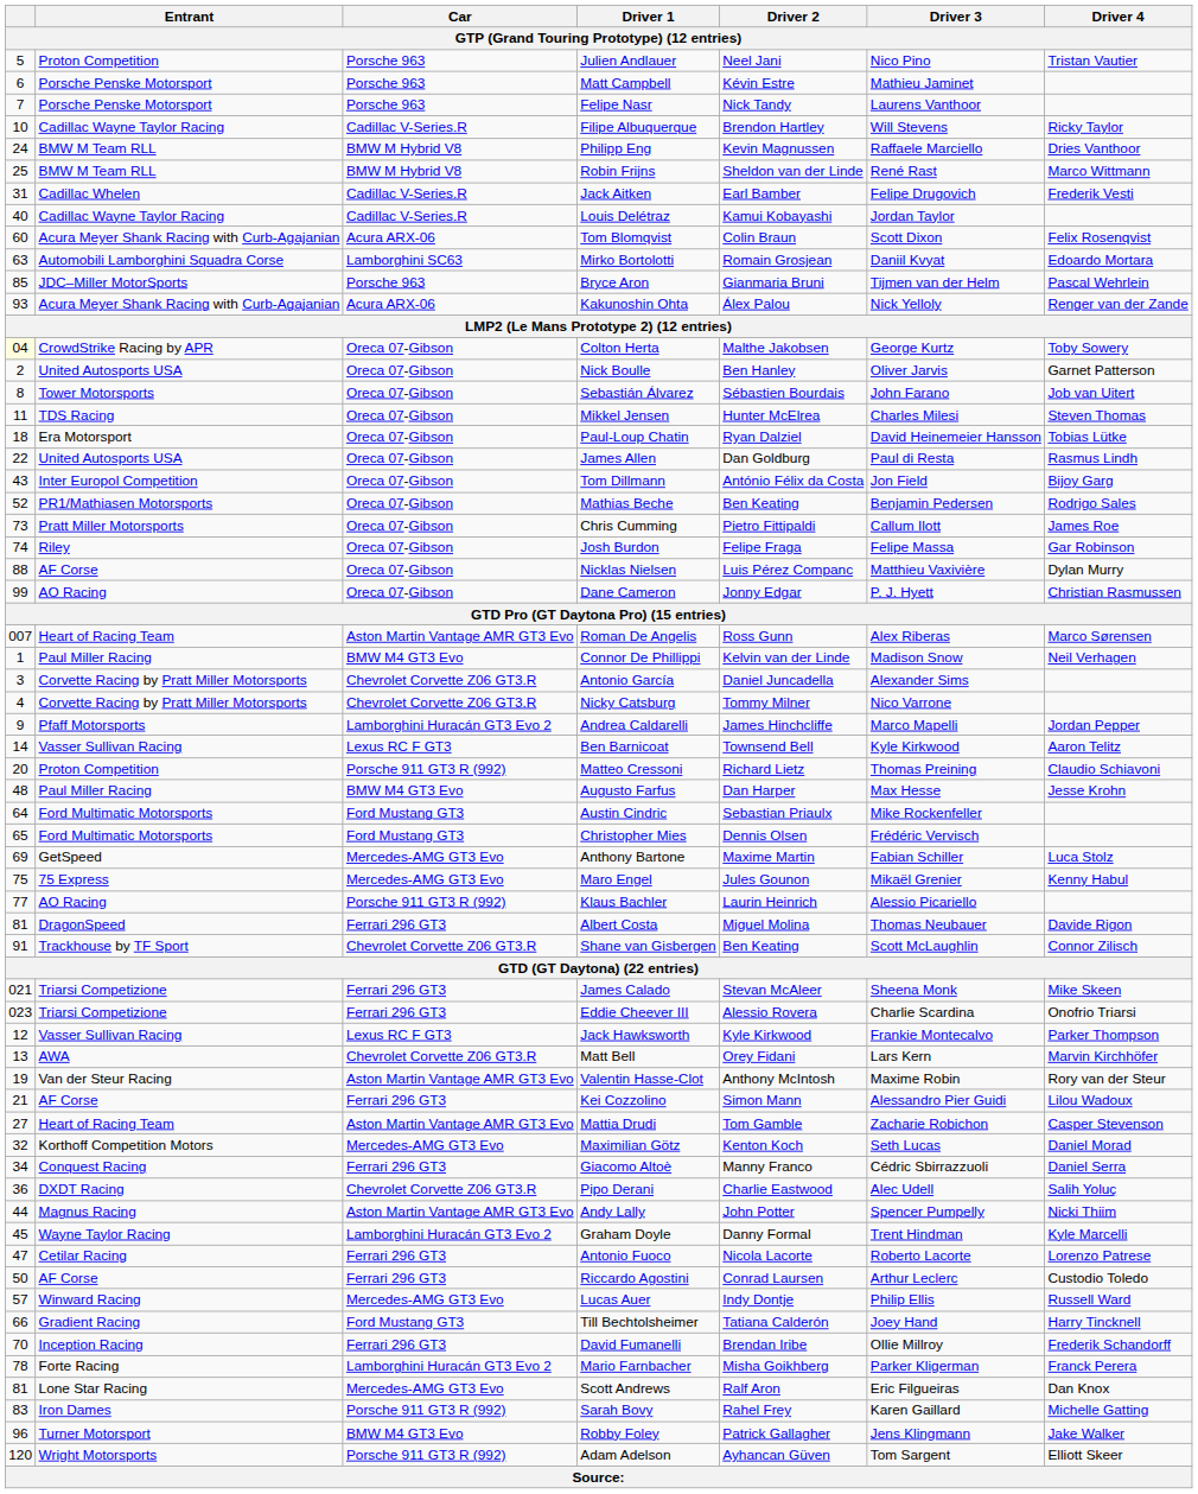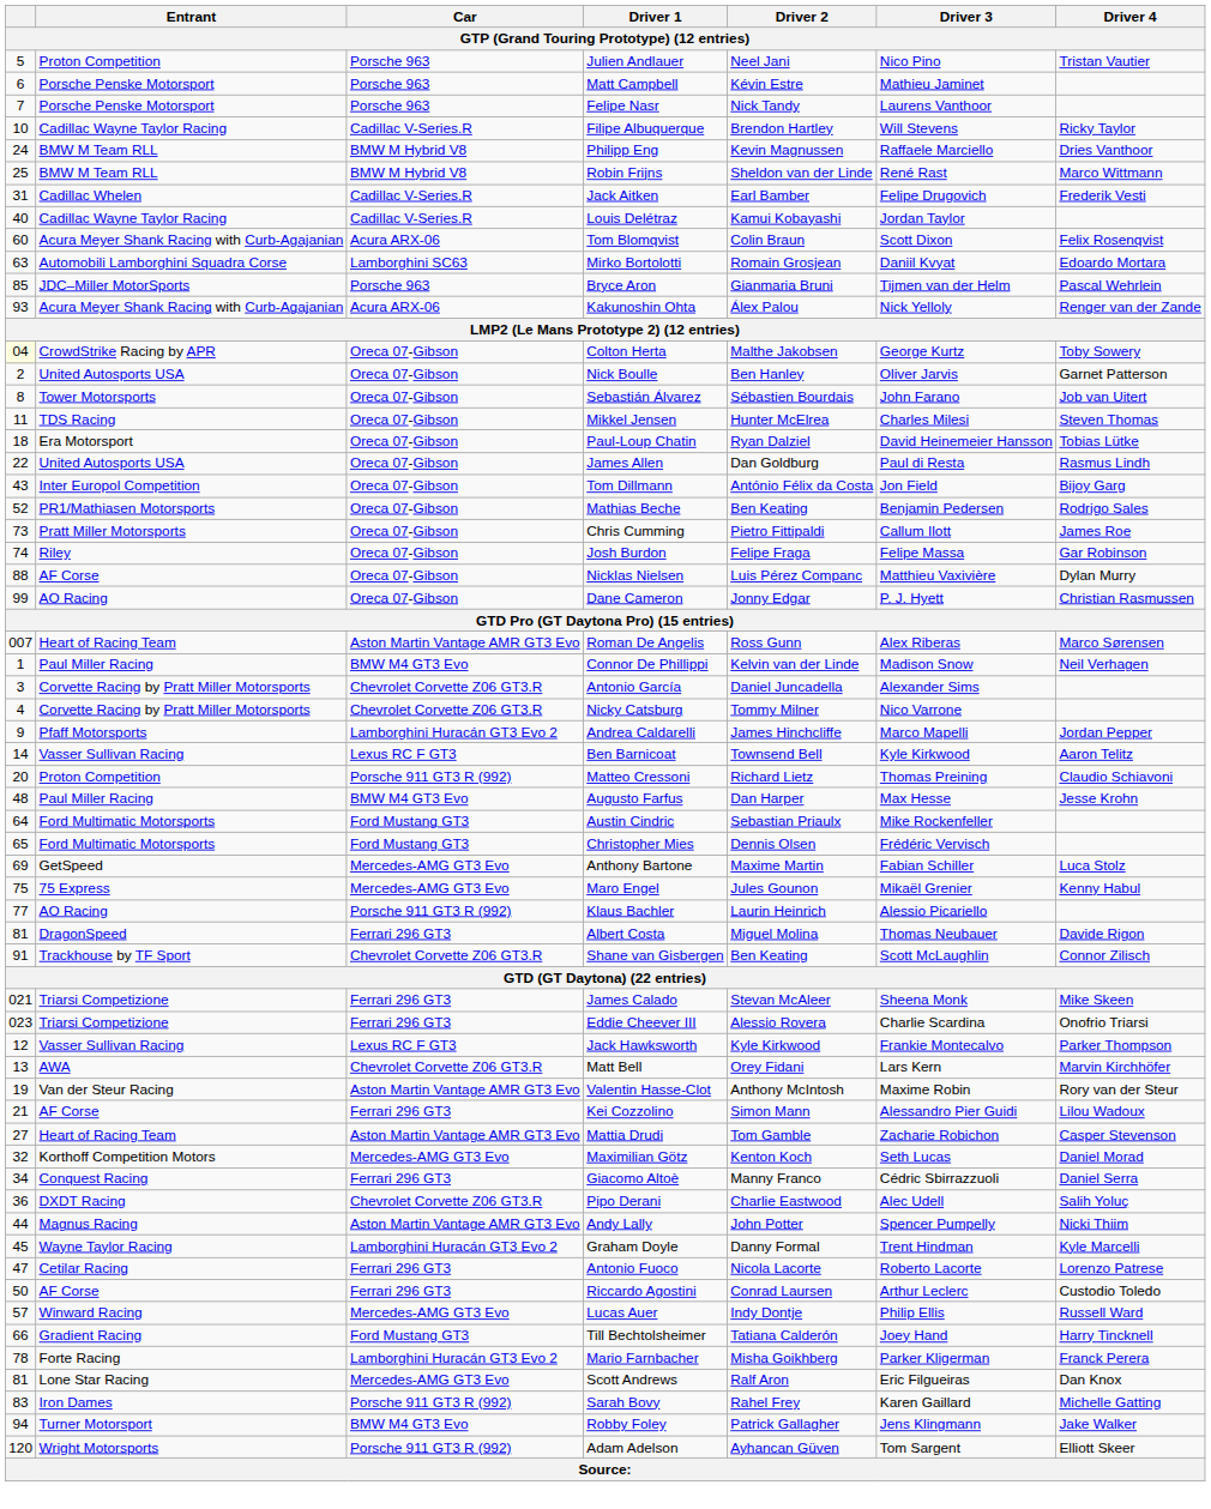 <table class="wikitable" style="font-size: 85%">
 <tr>
 <th></th>
 <th>Entrant</th>
 <th>Car</th>
 <th>Driver 1</th>
 <th>Driver 2</th>
 <th>Driver 3</th>
 <th>Driver 4</th>
 </tr>
 <tr>
 <th colspan="7">GTP (Grand Touring Prototype) (12 entries)</th>
 </tr>
 <tr>
 <td align="center">5</td>
 <td> <a href='#'>Proton Competition</a></td>
 <td><a href='#'>Porsche 963</a></td>
 <td> <a href='#'>Julien Andlauer</a></td>
 <td> <a href='#'>Neel Jani</a></td>
 <td> <a href='#'>Nico Pino</a></td>
 <td> <a href='#'>Tristan Vautier</a></td>
 </tr>
 <tr>
 <td align="center">6</td>
 <td> <a href='#'>Porsche Penske Motorsport</a></td>
 <td><a href='#'>Porsche 963</a></td>
 <td> <a href='#'>Matt Campbell</a></td>
 <td> <a href='#'>Kévin Estre</a></td>
 <td> <a href='#'>Mathieu Jaminet</a></td>
 <td></td>
 </tr>
 <tr>
 <td align="center">7</td>
 <td> <a href='#'>Porsche Penske Motorsport</a></td>
 <td><a href='#'>Porsche 963</a></td>
 <td> <a href='#'>Felipe Nasr</a></td>
 <td> <a href='#'>Nick Tandy</a></td>
 <td> <a href='#'>Laurens Vanthoor</a></td>
 <td></td>
 </tr>
 <tr>
 <td align="center">10</td>
 <td> <a href='#'>Cadillac Wayne Taylor Racing</a></td>
 <td><a href='#'>Cadillac V-Series.R</a></td>
 <td> <a href='#'>Filipe Albuquerque</a></td>
 <td> <a href='#'>Brendon Hartley</a></td>
 <td> <a href='#'>Will Stevens</a></td>
 <td> <a href='#'>Ricky Taylor</a></td>
 </tr>
 <tr>
 <td align="center">24</td>
 <td> <a href='#'>BMW M Team RLL</a></td>
 <td><a href='#'>BMW M Hybrid V8</a></td>
 <td> <a href='#'>Philipp Eng</a></td>
 <td> <a href='#'>Kevin Magnussen</a></td>
 <td> <a href='#'>Raffaele Marciello</a></td>
 <td> <a href='#'>Dries Vanthoor</a></td>
 </tr>
 <tr>
 <td align="center">25</td>
 <td> <a href='#'>BMW M Team RLL</a></td>
 <td><a href='#'>BMW M Hybrid V8</a></td>
 <td> <a href='#'>Robin Frijns</a></td>
 <td> <a href='#'>Sheldon van der Linde</a></td>
 <td> <a href='#'>René Rast</a></td>
 <td> <a href='#'>Marco Wittmann</a></td>
 </tr>
 <tr>
 <td align="center">31</td>
 <td> <a href='#'>Cadillac Whelen</a></td>
 <td><a href='#'>Cadillac V-Series.R</a></td>
 <td> <a href='#'>Jack Aitken</a></td>
 <td> <a href='#'>Earl Bamber</a></td>
 <td> <a href='#'>Felipe Drugovich</a></td>
 <td> <a href='#'>Frederik Vesti</a></td>
 </tr>
 <tr>
 <td align="center">40</td>
 <td> <a href='#'>Cadillac Wayne Taylor Racing</a></td>
 <td><a href='#'>Cadillac V-Series.R</a></td>
 <td> <a href='#'>Louis Delétraz</a></td>
 <td> <a href='#'>Kamui Kobayashi</a></td>
 <td> <a href='#'>Jordan Taylor</a></td>
 <td></td>
 </tr>
 <tr>
 <td align="center">60</td>
 <td nowrap> <a href='#'>Acura Meyer Shank Racing</a> with <a href='#'>Curb-Agajanian</a></td>
 <td><a href='#'>Acura ARX-06</a></td>
 <td> <a href='#'>Tom Blomqvist</a></td>
 <td> <a href='#'>Colin Braun</a></td>
 <td> <a href='#'>Scott Dixon</a></td>
 <td> <a href='#'>Felix Rosenqvist</a></td>
 </tr>
 <tr>
 <td align="center">63</td>
 <td> <a href='#'>Automobili Lamborghini Squadra Corse</a></td>
 <td><a href='#'>Lamborghini SC63</a></td>
 <td> <a href='#'>Mirko Bortolotti</a></td>
 <td> <a href='#'>Romain Grosjean</a></td>
 <td> <a href='#'>Daniil Kvyat</a></td>
 <td> <a href='#'>Edoardo Mortara</a></td>
 </tr>
 <tr>
 <td align="center">85</td>
 <td> <a href='#'>JDC–Miller MotorSports</a></td>
 <td><a href='#'>Porsche 963</a></td>
 <td> <a href='#'>Bryce Aron</a></td>
 <td> <a href='#'>Gianmaria Bruni</a></td>
 <td> <a href='#'>Tijmen van der Helm</a></td>
 <td> <a href='#'>Pascal Wehrlein</a></td>
 </tr>
 <tr>
 <td align="center">93</td>
 <td> <a href='#'>Acura Meyer Shank Racing</a> with <a href='#'>Curb-Agajanian</a></td>
 <td><a href='#'>Acura ARX-06</a></td>
 <td> <a href='#'>Kakunoshin Ohta</a></td>
 <td> <a href='#'>Álex Palou</a></td>
 <td> <a href='#'>Nick Yelloly</a></td>
 <td nowrap> <a href='#'>Renger van der Zande</a></td>
 </tr>
 <tr>
 <th colspan="7">LMP2 (Le Mans Prototype 2) (12 entries)</th>
 </tr>
 <tr>
 <td align="center" style="background: lightyellow;">04</td>
 <td> <a href='#'>CrowdStrike</a> Racing by <a href='#'>APR</a></td>
 <td><a href='#'>Oreca 07</a>-<a href='#'>Gibson</a></td>
 <td> <a href='#'>Colton Herta</a></td>
 <td> <a href='#'>Malthe Jakobsen</a></td>
 <td> <a href='#'>George Kurtz</a></td>
 <td> <a href='#'>Toby Sowery</a></td>
 </tr>
 <tr>
 <td align="center">2</td>
 <td> <a href='#'>United Autosports USA</a></td>
 <td><a href='#'>Oreca 07</a>-<a href='#'>Gibson</a></td>
 <td> <a href='#'>Nick Boulle</a></td>
 <td> <a href='#'>Ben Hanley</a></td>
 <td> <a href='#'>Oliver Jarvis</a></td>
 <td> Garnet Patterson</td>
 </tr>
 <tr>
 <td align="center">8</td>
 <td> <a href='#'>Tower Motorsports</a></td>
 <td><a href='#'>Oreca 07</a>-<a href='#'>Gibson</a></td>
 <td> <a href='#'>Sebastián Álvarez</a></td>
 <td> <a href='#'>Sébastien Bourdais</a></td>
 <td> <a href='#'>John Farano</a></td>
 <td> <a href='#'>Job van Uitert</a></td>
 </tr>
 <tr>
 <td align="center">11</td>
 <td> <a href='#'>TDS Racing</a></td>
 <td><a href='#'>Oreca 07</a>-<a href='#'>Gibson</a></td>
 <td> <a href='#'>Mikkel Jensen</a></td>
 <td> <a href='#'>Hunter McElrea</a></td>
 <td> <a href='#'>Charles Milesi</a></td>
 <td> <a href='#'>Steven Thomas</a></td>
 </tr>
 <tr>
 <td align="center">18</td>
 <td> Era Motorsport</td>
 <td><a href='#'>Oreca 07</a>-<a href='#'>Gibson</a></td>
 <td> <a href='#'>Paul-Loup Chatin</a></td>
 <td> <a href='#'>Ryan Dalziel</a></td>
 <td nowrap> <a href='#'>David Heinemeier Hansson</a></td>
 <td> <a href='#'>Tobias Lütke</a></td>
 </tr>
 <tr>
 <td align="center">22</td>
 <td> <a href='#'>United Autosports USA</a></td>
 <td><a href='#'>Oreca 07</a>-<a href='#'>Gibson</a></td>
 <td> <a href='#'>James Allen</a></td>
 <td> Dan Goldburg</td>
 <td> <a href='#'>Paul di Resta</a></td>
 <td> <a href='#'>Rasmus Lindh</a></td>
 </tr>
 <tr>
 <td align="center">43</td>
 <td> <a href='#'>Inter Europol Competition</a></td>
 <td><a href='#'>Oreca 07</a>-<a href='#'>Gibson</a></td>
 <td> <a href='#'>Tom Dillmann</a></td>
 <td nowrap> <a href='#'>António Félix da Costa</a></td>
 <td> <a href='#'>Jon Field</a></td>
 <td> <a href='#'>Bijoy Garg</a></td>
 </tr>
 <tr>
 <td align="center">52</td>
 <td> <a href='#'>PR1/Mathiasen Motorsports</a></td>
 <td><a href='#'>Oreca 07</a>-<a href='#'>Gibson</a></td>
 <td> <a href='#'>Mathias Beche</a></td>
 <td> <a href='#'>Ben Keating</a></td>
 <td> <a href='#'>Benjamin Pedersen</a></td>
 <td> <a href='#'>Rodrigo Sales</a></td>
 </tr>
 <tr>
 <td align="center">73</td>
 <td> <a href='#'>Pratt Miller Motorsports</a></td>
 <td><a href='#'>Oreca 07</a>-<a href='#'>Gibson</a></td>
 <td> Chris Cumming</td>
 <td> <a href='#'>Pietro Fittipaldi</a></td>
 <td> <a href='#'>Callum Ilott</a></td>
 <td> <a href='#'>James Roe</a></td>
 </tr>
 <tr>
 <td align="center">74</td>
 <td> <a href='#'>Riley</a></td>
 <td><a href='#'>Oreca 07</a>-<a href='#'>Gibson</a></td>
 <td> <a href='#'>Josh Burdon</a></td>
 <td> <a href='#'>Felipe Fraga</a></td>
 <td> <a href='#'>Felipe Massa</a></td>
 <td> <a href='#'>Gar Robinson</a></td>
 </tr>
 <tr>
 <td align="center">88</td>
 <td> <a href='#'>AF Corse</a></td>
 <td><a href='#'>Oreca 07</a>-<a href='#'>Gibson</a></td>
 <td> <a href='#'>Nicklas Nielsen</a></td>
 <td> <a href='#'>Luis Pérez Companc</a></td>
 <td> <a href='#'>Matthieu Vaxivière</a></td>
 <td> Dylan Murry</td>
 </tr>
 <tr>
 <td align="center">99</td>
 <td> <a href='#'>AO Racing</a></td>
 <td><a href='#'>Oreca 07</a>-<a href='#'>Gibson</a></td>
 <td> <a href='#'>Dane Cameron</a></td>
 <td> <a href='#'>Jonny Edgar</a></td>
 <td> <a href='#'>P. J. Hyett</a></td>
 <td> <a href='#'>Christian Rasmussen</a></td>
 </tr>
 <tr>
 <th colspan="7">GTD Pro (GT Daytona Pro) (15 entries)</th>
 </tr>
 <tr>
 <td align="center">007</td>
 <td> <a href='#'>Heart of Racing Team</a></td>
 <td nowrap><a href='#'>Aston Martin Vantage AMR GT3 Evo</a></td>
 <td> <a href='#'>Roman De Angelis</a></td>
 <td> <a href='#'>Ross Gunn</a></td>
 <td> <a href='#'>Alex Riberas</a></td>
 <td> <a href='#'>Marco Sørensen</a></td>
 </tr>
 <tr>
 <td align="center">1</td>
 <td> <a href='#'>Paul Miller Racing</a></td>
 <td><a href='#'>BMW M4 GT3 Evo</a></td>
 <td> <a href='#'>Connor De Phillippi</a></td>
 <td> <a href='#'>Kelvin van der Linde</a></td>
 <td> <a href='#'>Madison Snow</a></td>
 <td> <a href='#'>Neil Verhagen</a></td>
 </tr>
 <tr>
 <td align="center">3</td>
 <td> <a href='#'>Corvette Racing</a> by <a href='#'>Pratt Miller Motorsports</a></td>
 <td><a href='#'>Chevrolet Corvette Z06 GT3.R</a></td>
 <td> <a href='#'>Antonio García</a></td>
 <td> <a href='#'>Daniel Juncadella</a></td>
 <td> <a href='#'>Alexander Sims</a></td>
 <td></td>
 </tr>
 <tr>
 <td align="center">4</td>
 <td> <a href='#'>Corvette Racing</a> by <a href='#'>Pratt Miller Motorsports</a></td>
 <td><a href='#'>Chevrolet Corvette Z06 GT3.R</a></td>
 <td> <a href='#'>Nicky Catsburg</a></td>
 <td> <a href='#'>Tommy Milner</a></td>
 <td> <a href='#'>Nico Varrone</a></td>
 <td></td>
 </tr>
 <tr>
 <td align="center">9</td>
 <td> <a href='#'>Pfaff Motorsports</a></td>
 <td><a href='#'>Lamborghini Huracán GT3 Evo 2</a></td>
 <td> <a href='#'>Andrea Caldarelli</a></td>
 <td> <a href='#'>James Hinchcliffe</a></td>
 <td> <a href='#'>Marco Mapelli</a></td>
 <td> <a href='#'>Jordan Pepper</a></td>
 </tr>
 <tr>
 <td align="center">14</td>
 <td> <a href='#'>Vasser Sullivan Racing</a></td>
 <td><a href='#'>Lexus RC F GT3</a></td>
 <td> <a href='#'>Ben Barnicoat</a></td>
 <td> <a href='#'>Townsend Bell</a></td>
 <td> <a href='#'>Kyle Kirkwood</a></td>
 <td> <a href='#'>Aaron Telitz</a></td>
 </tr>
 <tr>
 <td align="center">20</td>
 <td> <a href='#'>Proton Competition</a></td>
 <td><a href='#'>Porsche 911 GT3 R (992)</a></td>
 <td> <a href='#'>Matteo Cressoni</a></td>
 <td> <a href='#'>Richard Lietz</a></td>
 <td> <a href='#'>Thomas Preining</a></td>
 <td> <a href='#'>Claudio Schiavoni</a></td>
 </tr>
 <tr>
 <td align="center">48</td>
 <td> <a href='#'>Paul Miller Racing</a></td>
 <td><a href='#'>BMW M4 GT3 Evo</a></td>
 <td> <a href='#'>Augusto Farfus</a></td>
 <td> <a href='#'>Dan Harper</a></td>
 <td> <a href='#'>Max Hesse</a></td>
 <td> <a href='#'>Jesse Krohn</a></td>
 </tr>
 <tr>
 <td align="center">64</td>
 <td> <a href='#'>Ford Multimatic Motorsports</a></td>
 <td><a href='#'>Ford Mustang GT3</a></td>
 <td> <a href='#'>Austin Cindric</a></td>
 <td> <a href='#'>Sebastian Priaulx</a></td>
 <td> <a href='#'>Mike Rockenfeller</a></td>
 <td></td>
 </tr>
 <tr>
 <td align="center">65</td>
 <td> <a href='#'>Ford Multimatic Motorsports</a></td>
 <td><a href='#'>Ford Mustang GT3</a></td>
 <td> <a href='#'>Christopher Mies</a></td>
 <td> <a href='#'>Dennis Olsen</a></td>
 <td> <a href='#'>Frédéric Vervisch</a></td>
 <td></td>
 </tr>
 <tr>
 <td align="center">69</td>
 <td> GetSpeed</td>
 <td><a href='#'>Mercedes-AMG GT3 Evo</a></td>
 <td> Anthony Bartone</td>
 <td> <a href='#'>Maxime Martin</a></td>
 <td> <a href='#'>Fabian Schiller</a></td>
 <td> <a href='#'>Luca Stolz</a></td>
 </tr>
 <tr>
 <td align="center">75</td>
 <td> <a href='#'>75 Express</a></td>
 <td><a href='#'>Mercedes-AMG GT3 Evo</a></td>
 <td> <a href='#'>Maro Engel</a></td>
 <td> <a href='#'>Jules Gounon</a></td>
 <td> <a href='#'>Mikaël Grenier</a></td>
 <td> <a href='#'>Kenny Habul</a></td>
 </tr>
 <tr>
 <td align="center">77</td>
 <td> <a href='#'>AO Racing</a></td>
 <td><a href='#'>Porsche 911 GT3 R (992)</a></td>
 <td> <a href='#'>Klaus Bachler</a></td>
 <td> <a href='#'>Laurin Heinrich</a></td>
 <td> <a href='#'>Alessio Picariello</a></td>
 <td></td>
 </tr>
 <tr>
 <td align="center">81</td>
 <td> <a href='#'>DragonSpeed</a></td>
 <td><a href='#'>Ferrari 296 GT3</a></td>
 <td> <a href='#'>Albert Costa</a></td>
 <td> <a href='#'>Miguel Molina</a></td>
 <td> <a href='#'>Thomas Neubauer</a></td>
 <td> <a href='#'>Davide Rigon</a></td>
 </tr>
 <tr>
 <td align="center">91</td>
 <td> <a href='#'>Trackhouse</a> by <a href='#'>TF Sport</a></td>
 <td><a href='#'>Chevrolet Corvette Z06 GT3.R</a></td>
 <td nowrap> <a href='#'>Shane van Gisbergen</a></td>
 <td> <a href='#'>Ben Keating</a></td>
 <td> <a href='#'>Scott McLaughlin</a></td>
 <td> <a href='#'>Connor Zilisch</a></td>
 </tr>
 <tr>
 <th colspan="7">GTD (GT Daytona) (22 entries)</th>
 </tr>
 <tr>
 <td align="center">021</td>
 <td> <a href='#'>Triarsi Competizione</a></td>
 <td><a href='#'>Ferrari 296 GT3</a></td>
 <td> <a href='#'>James Calado</a></td>
 <td> <a href='#'>Stevan McAleer</a></td>
 <td> <a href='#'>Sheena Monk</a></td>
 <td> <a href='#'>Mike Skeen</a></td>
 </tr>
 <tr>
 <td align="center">023</td>
 <td> <a href='#'>Triarsi Competizione</a></td>
 <td><a href='#'>Ferrari 296 GT3</a></td>
 <td> <a href='#'>Eddie Cheever III</a></td>
 <td> <a href='#'>Alessio Rovera</a></td>
 <td> Charlie Scardina</td>
 <td> Onofrio Triarsi</td>
 </tr>
 <tr>
 <td align="center">12</td>
 <td> <a href='#'>Vasser Sullivan Racing</a></td>
 <td><a href='#'>Lexus RC F GT3</a></td>
 <td> <a href='#'>Jack Hawksworth</a></td>
 <td> <a href='#'>Kyle Kirkwood</a></td>
 <td> <a href='#'>Frankie Montecalvo</a></td>
 <td> <a href='#'>Parker Thompson</a></td>
 </tr>
 <tr>
 <td align="center">13</td>
 <td> <a href='#'>AWA</a></td>
 <td><a href='#'>Chevrolet Corvette Z06 GT3.R</a></td>
 <td> Matt Bell</td>
 <td> <a href='#'>Orey Fidani</a></td>
 <td> Lars Kern</td>
 <td> <a href='#'>Marvin Kirchhöfer</a></td>
 </tr>
 <tr>
 <td align="center">19</td>
 <td> Van der Steur Racing</td>
 <td><a href='#'>Aston Martin Vantage AMR GT3 Evo</a></td>
 <td> <a href='#'>Valentin Hasse-Clot</a></td>
 <td> Anthony McIntosh</td>
 <td> Maxime Robin</td>
 <td> Rory van der Steur</td>
 </tr>
 <tr>
 <td align="center">21</td>
 <td> <a href='#'>AF Corse</a></td>
 <td><a href='#'>Ferrari 296 GT3</a></td>
 <td> <a href='#'>Kei Cozzolino</a></td>
 <td> <a href='#'>Simon Mann</a></td>
 <td> <a href='#'>Alessandro Pier Guidi</a></td>
 <td> <a href='#'>Lilou Wadoux</a></td>
 </tr>
 <tr>
 <td align="center">27</td>
 <td> <a href='#'>Heart of Racing Team</a></td>
 <td><a href='#'>Aston Martin Vantage AMR GT3 Evo</a></td>
 <td> <a href='#'>Mattia Drudi</a></td>
 <td> <a href='#'>Tom Gamble</a></td>
 <td> <a href='#'>Zacharie Robichon</a></td>
 <td> <a href='#'>Casper Stevenson</a></td>
 </tr>
 <tr>
 <td align="center">32</td>
 <td> Korthoff Competition Motors</td>
 <td><a href='#'>Mercedes-AMG GT3 Evo</a></td>
 <td> <a href='#'>Maximilian Götz</a></td>
 <td> <a href='#'>Kenton Koch</a></td>
 <td> <a href='#'>Seth Lucas</a></td>
 <td> <a href='#'>Daniel Morad</a></td>
 </tr>
 <tr>
 <td align="center">34</td>
 <td> <a href='#'>Conquest Racing</a></td>
 <td><a href='#'>Ferrari 296 GT3</a></td>
 <td> <a href='#'>Giacomo Altoè</a></td>
 <td> Manny Franco</td>
 <td> Cédric Sbirrazzuoli</td>
 <td> <a href='#'>Daniel Serra</a></td>
 </tr>
 <tr>
 <td align="center">36</td>
 <td> <a href='#'>DXDT Racing</a></td>
 <td><a href='#'>Chevrolet Corvette Z06 GT3.R</a></td>
 <td> <a href='#'>Pipo Derani</a></td>
 <td> <a href='#'>Charlie Eastwood</a></td>
 <td> <a href='#'>Alec Udell</a></td>
 <td> <a href='#'>Salih Yoluç</a></td>
 </tr>
 <tr>
 <td align="center">44</td>
 <td> <a href='#'>Magnus Racing</a></td>
 <td><a href='#'>Aston Martin Vantage AMR GT3 Evo</a></td>
 <td> <a href='#'>Andy Lally</a></td>
 <td> <a href='#'>John Potter</a></td>
 <td> <a href='#'>Spencer Pumpelly</a></td>
 <td> <a href='#'>Nicki Thiim</a></td>
 </tr>
 <tr>
 <td align="center">45</td>
 <td> <a href='#'>Wayne Taylor Racing</a></td>
 <td><a href='#'>Lamborghini Huracán GT3 Evo 2</a></td>
 <td> Graham Doyle</td>
 <td> Danny Formal</td>
 <td> <a href='#'>Trent Hindman</a></td>
 <td> <a href='#'>Kyle Marcelli</a></td>
 </tr>
 <tr>
 <td align="center">47</td>
 <td> <a href='#'>Cetilar Racing</a></td>
 <td><a href='#'>Ferrari 296 GT3</a></td>
 <td> <a href='#'>Antonio Fuoco</a></td>
 <td> <a href='#'>Nicola Lacorte</a></td>
 <td> <a href='#'>Roberto Lacorte</a></td>
 <td> <a href='#'>Lorenzo Patrese</a></td>
 </tr>
 <tr>
 <td align="center">50</td>
 <td> <a href='#'>AF Corse</a></td>
 <td><a href='#'>Ferrari 296 GT3</a></td>
 <td> <a href='#'>Riccardo Agostini</a></td>
 <td> <a href='#'>Conrad Laursen</a></td>
 <td> <a href='#'>Arthur Leclerc</a></td>
 <td> Custodio Toledo</td>
 </tr>
 <tr>
 <td align="center">57</td>
 <td> <a href='#'>Winward Racing</a></td>
 <td><a href='#'>Mercedes-AMG GT3 Evo</a></td>
 <td> <a href='#'>Lucas Auer</a></td>
 <td> <a href='#'>Indy Dontje</a></td>
 <td> <a href='#'>Philip Ellis</a></td>
 <td> <a href='#'>Russell Ward</a></td>
 </tr>
 <tr>
 <td align="center">66</td>
 <td> <a href='#'>Gradient Racing</a></td>
 <td><a href='#'>Ford Mustang GT3</a></td>
 <td> Till Bechtolsheimer</td>
 <td> <a href='#'>Tatiana Calderón</a></td>
 <td> <a href='#'>Joey Hand</a></td>
 <td> <a href='#'>Harry Tincknell</a></td>
 </tr>
 <tr>
-<td align="center">70</td>
-<td> <a href='#'>Inception Racing</a></td>
-<td><a href='#'>Ferrari 296 GT3</a></td>
-<td> <a href='#'>David Fumanelli</a></td>
-<td> <a href='#'>Brendan Iribe</a></td>
-<td> Ollie Millroy</td>
-<td> <a href='#'>Frederik Schandorff</a></td>
-</tr>
-<tr>
 <td align="center">78</td>
 <td> Forte Racing</td>
 <td><a href='#'>Lamborghini Huracán GT3 Evo 2</a></td>
 <td> <a href='#'>Mario Farnbacher</a></td>
 <td> <a href='#'>Misha Goikhberg</a></td>
 <td> <a href='#'>Parker Kligerman</a></td>
 <td> <a href='#'>Franck Perera</a></td>
 </tr>
 <tr>
 <td align="center">81</td>
 <td> Lone Star Racing</td>
 <td><a href='#'>Mercedes-AMG GT3 Evo</a></td>
 <td> Scott Andrews</td>
 <td> <a href='#'>Ralf Aron</a></td>
 <td> Eric Filgueiras</td>
 <td> Dan Knox</td>
 </tr>
 <tr>
 <td align="center">83</td>
 <td> <a href='#'>Iron Dames</a></td>
 <td><a href='#'>Porsche 911 GT3 R (992)</a></td>
 <td> <a href='#'>Sarah Bovy</a></td>
 <td> <a href='#'>Rahel Frey</a></td>
 <td> Karen Gaillard</td>
 <td> <a href='#'>Michelle Gatting</a></td>
 </tr>
 <tr>
-<td align="center">96</td>
+<td align="center">94</td>
 <td> <a href='#'>Turner Motorsport</a></td>
 <td><a href='#'>BMW M4 GT3 Evo</a></td>
 <td> <a href='#'>Robby Foley</a></td>
 <td> <a href='#'>Patrick Gallagher</a></td>
 <td> <a href='#'>Jens Klingmann</a></td>
 <td> <a href='#'>Jake Walker</a></td>
 </tr>
 <tr>
 <td align="center">120</td>
 <td> <a href='#'>Wright Motorsports</a></td>
 <td><a href='#'>Porsche 911 GT3 R (992)</a></td>
 <td> Adam Adelson</td>
 <td> <a href='#'>Ayhancan Güven</a></td>
 <td> Tom Sargent</td>
 <td> Elliott Skeer</td>
 </tr>
 <tr>
 <th colspan="7">Source:</th>
 </tr>
 </table>
